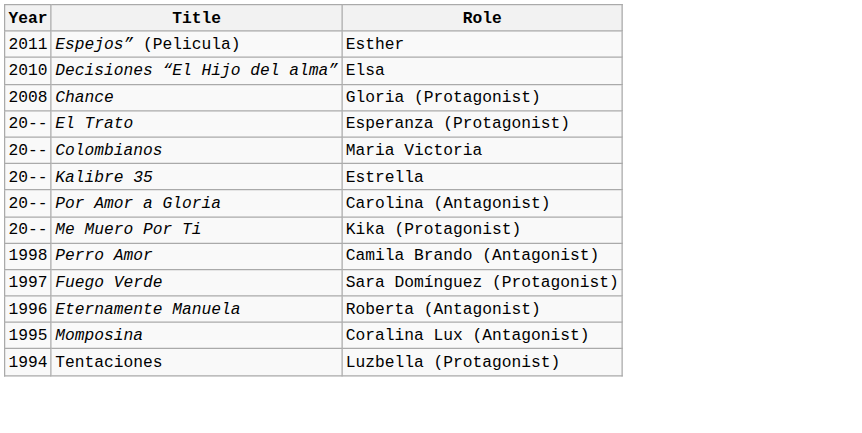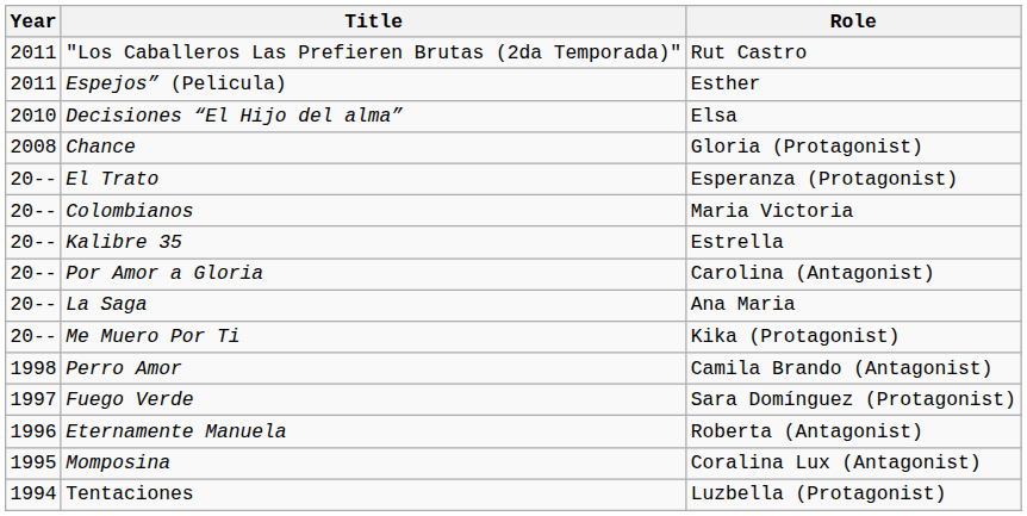 <table class="wikitable">
 <tr>
 <th>Year</th>
 <th>Title</th>
 <th>Role</th>
+</tr>
+<tr>
+<td>2011</td>
+<td>"Los Caballeros Las Prefieren Brutas (2da Temporada)"</td>
+<td>Rut Castro</td>
 </tr>
 <tr>
 <td>2011</td>
 <td><em>Espejos”</em> (Pelicula)</td>
 <td>Esther</td>
 </tr>
 <tr>
 <td>2010</td>
 <td><em>Decisiones “El Hijo del alma”</em></td>
 <td>Elsa</td>
 </tr>
 <tr>
 <td>2008</td>
 <td><em>Chance</em></td>
 <td>Gloria (Protagonist)</td>
 </tr>
 <tr>
 <td>20--</td>
 <td><em>El Trato</em></td>
 <td>Esperanza (Protagonist)</td>
 </tr>
 <tr>
 <td>20--</td>
 <td><em>Colombianos</em></td>
 <td>Maria Victoria</td>
 </tr>
 <tr>
 <td>20--</td>
 <td><em>Kalibre 35</em></td>
 <td>Estrella</td>
 </tr>
 <tr>
 <td>20--</td>
 <td><em>Por Amor a Gloria</em></td>
 <td>Carolina (Antagonist)</td>
 </tr>
 <tr>
 <td>20--</td>
+<td><em>La Saga</em></td>
+<td>Ana Maria</td>
+</tr>
+<tr>
+<td>20--</td>
 <td><em>Me Muero Por Ti</em></td>
 <td>Kika (Protagonist)</td>
 </tr>
 <tr>
 <td>1998</td>
 <td><em>Perro Amor</em></td>
 <td>Camila Brando (Antagonist)</td>
 </tr>
 <tr>
 <td>1997</td>
 <td><em>Fuego Verde</em></td>
 <td>Sara Domínguez (Protagonist)</td>
 </tr>
 <tr>
 <td>1996</td>
 <td><em>Eternamente Manuela</em></td>
 <td>Roberta (Antagonist)</td>
 </tr>
 <tr>
 <td>1995</td>
 <td><em>Momposina</em></td>
 <td>Coralina Lux (Antagonist)</td>
 </tr>
 <tr>
 <td>1994</td>
 <td>Tentaciones</td>
 <td>Luzbella (Protagonist)</td>
 </tr>
 </table>
